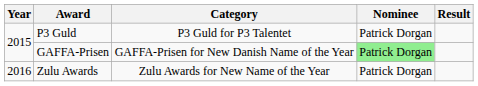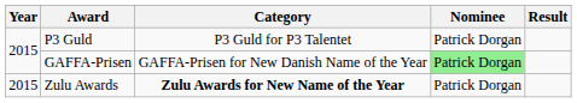 <table class="wikitable">
 <tr>
 <th>Year</th>
 <th>Award</th>
 <th>Category</th>
 <th>Nominee</th>
 <th>Result</th>
 </tr>
 <tr>
 <td rowspan="2">2015</td>
 <td rowspan="1">P3 Guld</td>
 <td style="text-align:center;">P3 Guld for P3 Talentet</td>
 <td style="text-align:center;">Patrick Dorgan</td>
 <td></td>
 </tr>
 <tr>
 <td rowspan="1">GAFFA-Prisen</td>
 <td>GAFFA-Prisen for New Danish Name of the Year</td>
 <td style="background: lightgreen; text-align:center;">Patrick Dorgan</td>
 <td></td>
 </tr>
 <tr>
-<td rowspan="1">2016</td>
+<td rowspan="1">2015</td>
 <td rowspan="1">Zulu Awards</td>
-<td style="text-align:center;">Zulu Awards for New Name of the Year</td>
+<td style="text-align:center;"><strong>Zulu Awards for New Name of the Year</strong></td>
 <td style="text-align:center;">Patrick Dorgan</td>
 <td></td>
 </tr>
 </table>
